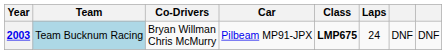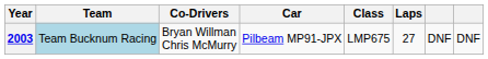 <table class="wikitable" style="text-align:center; font-size:90%">
 <tr>
 <th>Year</th>
 <th>Team</th>
 <th>Co-Drivers</th>
 <th>Car</th>
 <th>Class</th>
 <th>Laps</th>
 <th></th>
 <th></th>
 </tr>
 <tr>
 <th><a href='#'>2003</a></th>
 <td align="left" style="background: lightblue;"> Team Bucknum Racing</td>
 <td align="left"> Bryan Willman<br> Chris McMurry</td>
 <td align="left"><a href='#'>Pilbeam</a> MP91-JPX</td>
-<td><strong>LMP675</strong></td>
-<td>24</td>
+<td>LMP675</td>
+<td>27</td>
 <td>DNF</td>
 <td>DNF</td>
 </tr>
 </table>
